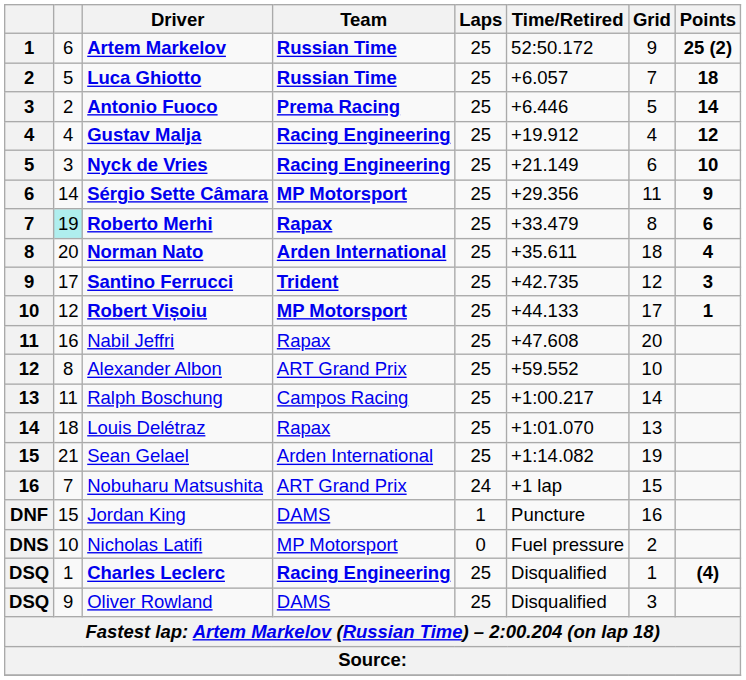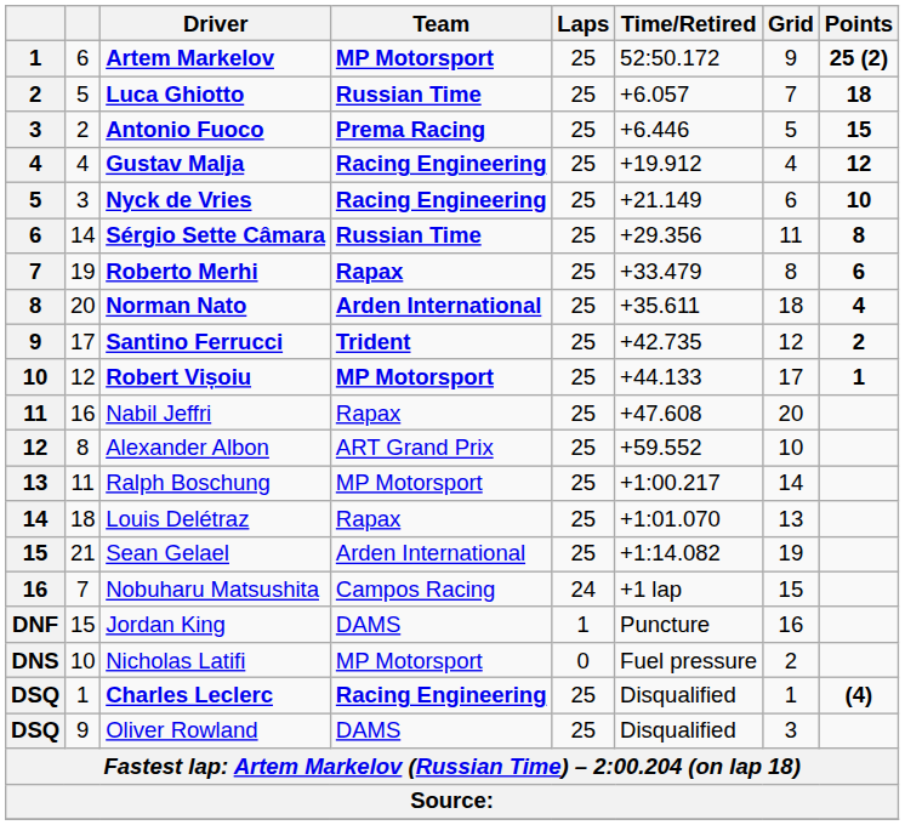 <table class="wikitable" style="font-size:85%">
 <tr>
 <th scope="col"></th>
 <th scope="col"></th>
 <th scope="col">Driver</th>
 <th scope="col">Team</th>
 <th scope="col">Laps</th>
 <th scope="col">Time/Retired</th>
 <th scope="col">Grid</th>
 <th scope="col">Points</th>
 </tr>
 <tr>
 <th scope="row">1</th>
 <td align="center">6</td>
 <td> <strong><a href='#'>Artem Markelov</a></strong></td>
-<td><strong><a href='#'>Russian Time</a></strong></td>
+<td><strong><a href='#'>MP Motorsport</a></strong></td>
 <td align="center">25</td>
 <td>52:50.172</td>
 <td align="center">9</td>
 <td align="center"><strong>25 (2)</strong></td>
 </tr>
 <tr>
 <th scope="row">2</th>
 <td align="center">5</td>
 <td> <strong><a href='#'>Luca Ghiotto</a></strong></td>
 <td><strong><a href='#'>Russian Time</a></strong></td>
 <td align="center">25</td>
 <td>+6.057</td>
 <td align="center">7</td>
 <td align="center"><strong>18</strong></td>
 </tr>
 <tr>
 <th scope="row">3</th>
 <td align="center">2</td>
 <td> <strong><a href='#'>Antonio Fuoco</a></strong></td>
 <td><strong><a href='#'>Prema Racing</a></strong></td>
 <td align="center">25</td>
 <td>+6.446</td>
 <td align="center">5</td>
-<td align="center"><strong>14</strong></td>
+<td align="center"><strong>15</strong></td>
 </tr>
 <tr>
 <th scope="row">4</th>
 <td align="center">4</td>
 <td> <strong><a href='#'>Gustav Malja</a></strong></td>
 <td><strong><a href='#'>Racing Engineering</a></strong></td>
 <td align="center">25</td>
 <td>+19.912</td>
 <td align="center">4</td>
 <td align="center"><strong>12</strong></td>
 </tr>
 <tr>
 <th scope="row">5</th>
 <td align="center">3</td>
 <td> <strong><a href='#'>Nyck de Vries</a></strong></td>
 <td><strong><a href='#'>Racing Engineering</a></strong></td>
 <td align="center">25</td>
 <td>+21.149</td>
 <td align="center">6</td>
 <td align="center"><strong>10</strong></td>
 </tr>
 <tr>
 <th scope="row">6</th>
 <td align="center">14</td>
 <td> <strong><a href='#'>Sérgio Sette Câmara</a></strong></td>
-<td><strong><a href='#'>MP Motorsport</a></strong></td>
+<td><strong><a href='#'>Russian Time</a></strong></td>
 <td align="center">25</td>
 <td>+29.356</td>
 <td align="center">11</td>
-<td align="center"><strong>9</strong></td>
+<td align="center"><strong>8</strong></td>
 </tr>
 <tr>
 <th scope="row">7</th>
-<td align="center" style="background: paleturquoise;">19</td>
+<td align="center">19</td>
 <td> <strong><a href='#'>Roberto Merhi</a></strong></td>
 <td><strong><a href='#'>Rapax</a></strong></td>
 <td align="center">25</td>
 <td>+33.479</td>
 <td align="center">8</td>
 <td align="center"><strong>6</strong></td>
 </tr>
 <tr>
 <th scope="row">8</th>
 <td align="center">20</td>
 <td> <strong><a href='#'>Norman Nato</a></strong></td>
 <td><strong><a href='#'>Arden International</a></strong></td>
 <td align="center">25</td>
 <td>+35.611</td>
 <td align="center">18</td>
 <td align="center"><strong>4</strong></td>
 </tr>
 <tr>
 <th scope="row">9</th>
 <td align="center">17</td>
 <td> <strong><a href='#'>Santino Ferrucci</a></strong></td>
 <td><strong><a href='#'>Trident</a></strong></td>
 <td align="center">25</td>
 <td>+42.735</td>
 <td align="center">12</td>
-<td align="center"><strong>3</strong></td>
+<td align="center"><strong>2</strong></td>
 </tr>
 <tr>
 <th scope="row">10</th>
 <td align="center">12</td>
 <td> <strong><a href='#'>Robert Vișoiu</a></strong></td>
 <td><strong><a href='#'>MP Motorsport</a></strong></td>
 <td align="center">25</td>
 <td>+44.133</td>
 <td align="center">17</td>
 <td align="center"><strong>1</strong></td>
 </tr>
 <tr>
 <th scope="row">11</th>
 <td align="center">16</td>
 <td> <a href='#'>Nabil Jeffri</a></td>
 <td><a href='#'>Rapax</a></td>
 <td align="center">25</td>
 <td>+47.608</td>
 <td align="center">20</td>
 <td></td>
 </tr>
 <tr>
 <th scope="row">12</th>
 <td align="center">8</td>
 <td> <a href='#'>Alexander Albon</a></td>
 <td><a href='#'>ART Grand Prix</a></td>
 <td align="center">25</td>
 <td>+59.552</td>
 <td align="center">10</td>
 <td></td>
 </tr>
 <tr>
 <th scope="row">13</th>
 <td align="center">11</td>
 <td> <a href='#'>Ralph Boschung</a></td>
-<td><a href='#'>Campos Racing</a></td>
+<td><a href='#'>MP Motorsport</a></td>
 <td align="center">25</td>
 <td>+1:00.217</td>
 <td align="center">14</td>
 <td></td>
 </tr>
 <tr>
 <th scope="row">14</th>
 <td align="center">18</td>
 <td> <a href='#'>Louis Delétraz</a></td>
 <td><a href='#'>Rapax</a></td>
 <td align="center">25</td>
 <td>+1:01.070</td>
 <td align="center">13</td>
 <td></td>
 </tr>
 <tr>
 <th scope="row">15</th>
 <td align="center">21</td>
 <td> <a href='#'>Sean Gelael</a></td>
 <td><a href='#'>Arden International</a></td>
 <td align="center">25</td>
 <td>+1:14.082</td>
 <td align="center">19</td>
 <td></td>
 </tr>
 <tr>
 <th scope="row">16</th>
 <td align="center">7</td>
 <td> <a href='#'>Nobuharu Matsushita</a></td>
-<td><a href='#'>ART Grand Prix</a></td>
+<td><a href='#'>Campos Racing</a></td>
 <td align="center">24</td>
 <td>+1 lap</td>
 <td align="center">15</td>
 <td></td>
 </tr>
 <tr>
 <th scope="row">DNF</th>
 <td align="center">15</td>
 <td> <a href='#'>Jordan King</a></td>
 <td><a href='#'>DAMS</a></td>
 <td align="center">1</td>
 <td>Puncture</td>
 <td align="center">16</td>
 <td></td>
 </tr>
 <tr>
 <th scope="row">DNS</th>
 <td align="center">10</td>
 <td> <a href='#'>Nicholas Latifi</a></td>
 <td><a href='#'>MP Motorsport</a></td>
 <td align="center">0</td>
 <td>Fuel pressure</td>
 <td align="center">2</td>
 <td></td>
 </tr>
 <tr>
 <th scope="row">DSQ</th>
 <td align="center">1</td>
 <td> <strong><a href='#'>Charles Leclerc</a></strong></td>
 <td><strong><a href='#'>Racing Engineering</a></strong></td>
 <td align="center">25</td>
 <td>Disqualified</td>
 <td align="center">1</td>
 <td align="center"><strong>(4)</strong></td>
 </tr>
 <tr>
 <th scope="row">DSQ</th>
 <td align="center">9</td>
 <td> <a href='#'>Oliver Rowland</a></td>
 <td><a href='#'>DAMS</a></td>
 <td align="center">25</td>
 <td>Disqualified</td>
 <td align="center">3</td>
 <td></td>
 </tr>
 <tr>
 <th colspan="8" align="center"><em>Fastest lap:  <a href='#'>Artem Markelov</a> (<a href='#'>Russian Time</a>) – 2:00.204 (on lap 18)</em></th>
 </tr>
 <tr>
 <th colspan="8">Source:</th>
 </tr>
 <tr>
 </tr>
 </table>
